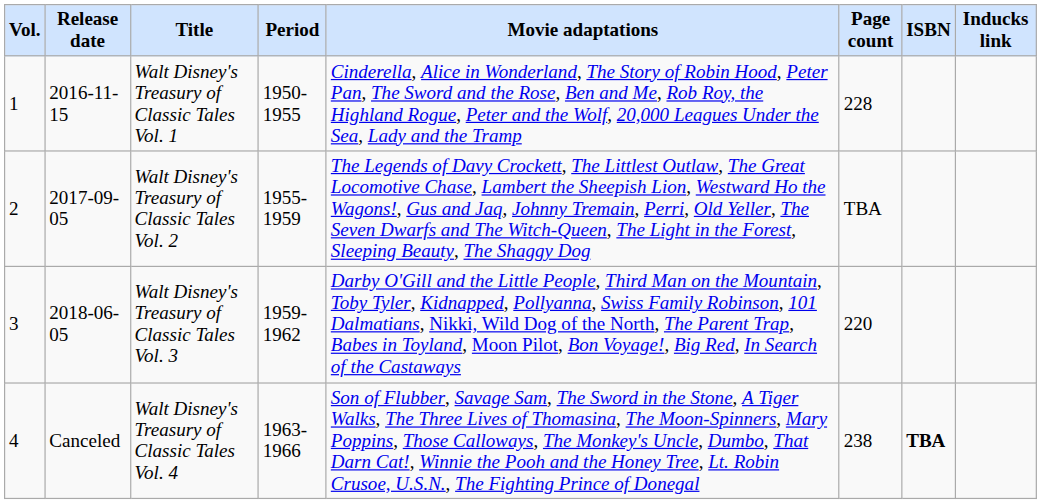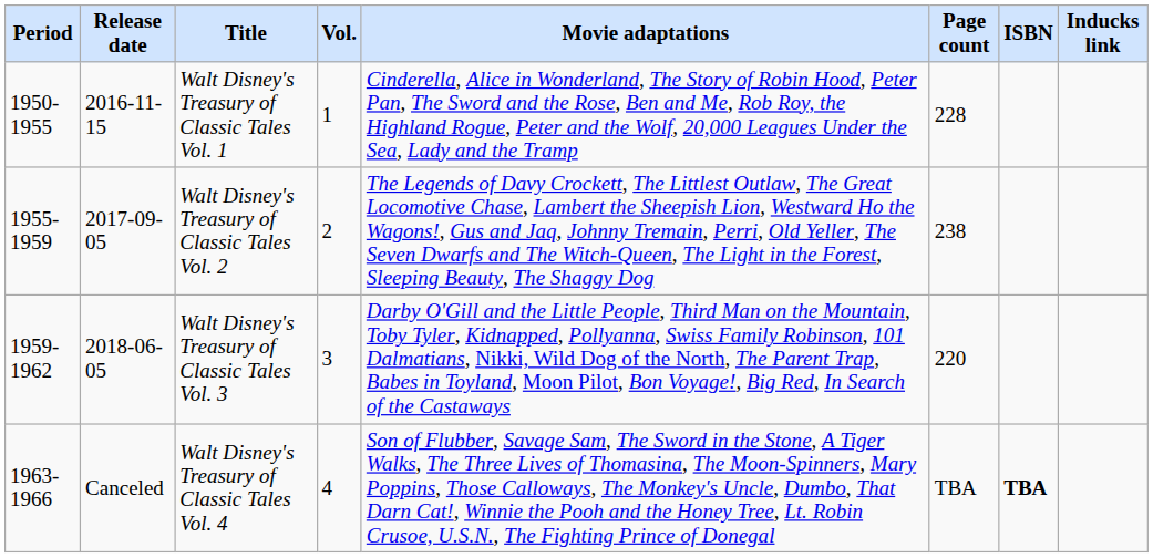 <table class="wikitable sortable">
 <tr>
-<th style="background-color:#D0E4FE" data-sort-type-"number">Vol.</th>
+<th style="background-color:#D0E4FE">Period</th>
 <th style="background-color:#D0E4FE">Release date</th>
 <th style="background-color:#D0E4FE">Title</th>
-<th style="background-color:#D0E4FE">Period</th>
+<th style="background-color:#D0E4FE" data-sort-type-"number">Vol.</th>
 <th style="background-color:#D0E4FE">Movie adaptations</th>
 <th style="background-color:#D0E4FE">Page count</th>
 <th style="background-color:#D0E4FE">ISBN</th>
 <th style="background-color:#D0E4FE">Inducks link</th>
 </tr>
 <tr>
-<td>1</td>
+<td>1950-1955</td>
 <td>2016-11-15</td>
 <td><em>Walt Disney's Treasury of Classic Tales Vol. 1</em></td>
-<td>1950-1955</td>
+<td>1</td>
 <td><a href='#'><em>Cinderella</em></a>, <a href='#'><em>Alice in Wonderland</em></a>, <a href='#'><em>The Story of Robin Hood</em></a>, <a href='#'><em>Peter Pan</em></a>, <em><a href='#'>The Sword and the Rose</a></em>, <em><a href='#'>Ben and Me</a></em>, <em><a href='#'>Rob Roy, the Highland Rogue</a></em>, <a href='#'><em>Peter and the Wolf</em></a>, <a href='#'><em>20,000 Leagues Under the Sea</em></a>, <em><a href='#'>Lady and the Tramp</a></em></td>
 <td>228</td>
 <td></td>
 <td></td>
 </tr>
 <tr>
-<td>2</td>
+<td>1955-1959</td>
 <td>2017-09-05</td>
 <td><em>Walt Disney's Treasury of Classic Tales Vol. 2</em></td>
-<td>1955-1959</td>
+<td>2</td>
 <td><a href='#'><em>The Legends of Davy Crockett</em></a>, <em><a href='#'>The Littlest Outlaw</a></em>, <em><a href='#'>The Great Locomotive Chase</a></em>, <em><a href='#'>Lambert the Sheepish Lion</a></em>, <em><a href='#'>Westward Ho the Wagons!</a></em>, <em><a href='#'>Gus and Jaq</a></em>, <a href='#'><em>Johnny Tremain</em></a>, <a href='#'><em>Perri</em></a>, <a href='#'><em>Old Yeller</em></a>, <a href='#'><em>The Seven Dwarfs and The Witch-Queen</em></a>, <a href='#'><em>The Light in the Forest</em></a>, <a href='#'><em>Sleeping Beauty</em></a>, <a href='#'><em>The Shaggy Dog</em></a></td>
-<td>TBA</td>
+<td>238</td>
 <td></td>
 <td></td>
 </tr>
 <tr>
-<td>3</td>
+<td>1959-1962</td>
 <td>2018-06-05</td>
 <td><em>Walt Disney's Treasury of Classic Tales Vol. 3</em></td>
-<td>1959-1962</td>
+<td>3</td>
 <td><em><a href='#'>Darby O'Gill and the Little People</a></em>, <em><a href='#'>Third Man on the Mountain</a></em>, <em><a href='#'>Toby Tyler</a></em>, <a href='#'><em>Kidnapped</em></a>, <a href='#'><em>Pollyanna</em></a>, <a href='#'><em>Swiss Family Robinson</em></a>, <a href='#'><em>101 Dalmatians</em></a>, <a href='#'>Nikki, Wild Dog of the North</a>, <a href='#'><em>The Parent Trap</em></a>, <a href='#'><em>Babes in Toyland</em></a>, <a href='#'>Moon Pilot</a>, <a href='#'><em>Bon Voyage!</em></a>, <a href='#'><em>Big Red</em></a>, <a href='#'><em>In Search of the Castaways</em></a></td>
 <td>220</td>
 <td></td>
 <td></td>
 </tr>
 <tr>
-<td>4</td>
+<td>1963-1966</td>
 <td>Canceled</td>
 <td><em>Walt Disney's Treasury of Classic Tales Vol. 4</em></td>
-<td>1963-1966</td>
+<td>4</td>
 <td><em><a href='#'>Son of Flubber</a></em>, <a href='#'><em>Savage Sam</em></a>, <a href='#'><em>The Sword in the Stone</em></a>, <em><a href='#'>A Tiger Walks</a></em>, <em><a href='#'>The Three Lives of Thomasina</a></em>, <em><a href='#'>The Moon-Spinners</a></em>, <a href='#'><em>Mary Poppins</em></a>, <em><a href='#'>Those Calloways</a></em>, <em><a href='#'>The Monkey's Uncle</a></em>, <em><a href='#'>Dumbo</a></em>, <em><a href='#'>That Darn Cat!</a></em>, <em><a href='#'>Winnie the Pooh and the Honey Tree</a></em>, <a href='#'><em>Lt. Robin Crusoe, U.S.N.</em></a>, <em><a href='#'>The Fighting Prince of Donegal</a></em></td>
-<td>238</td>
+<td>TBA</td>
 <td><strong>TBA</strong></td>
 <td></td>
 </tr>
 </table>
